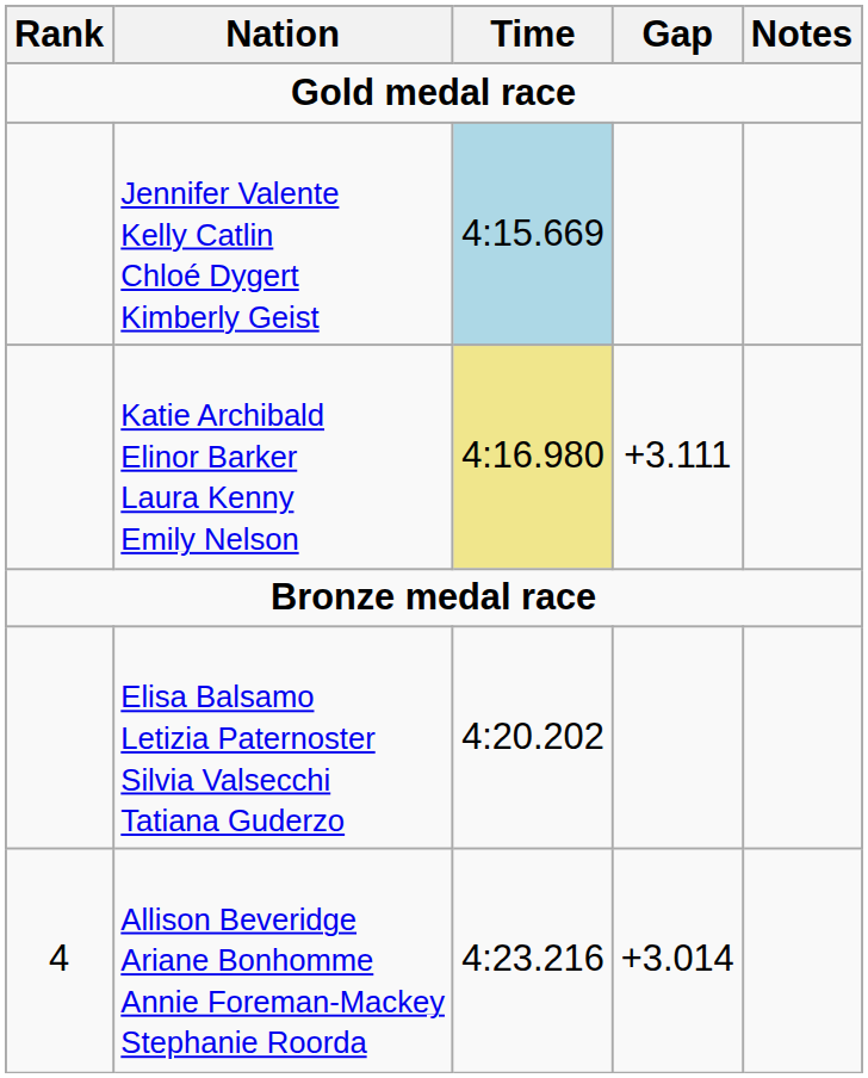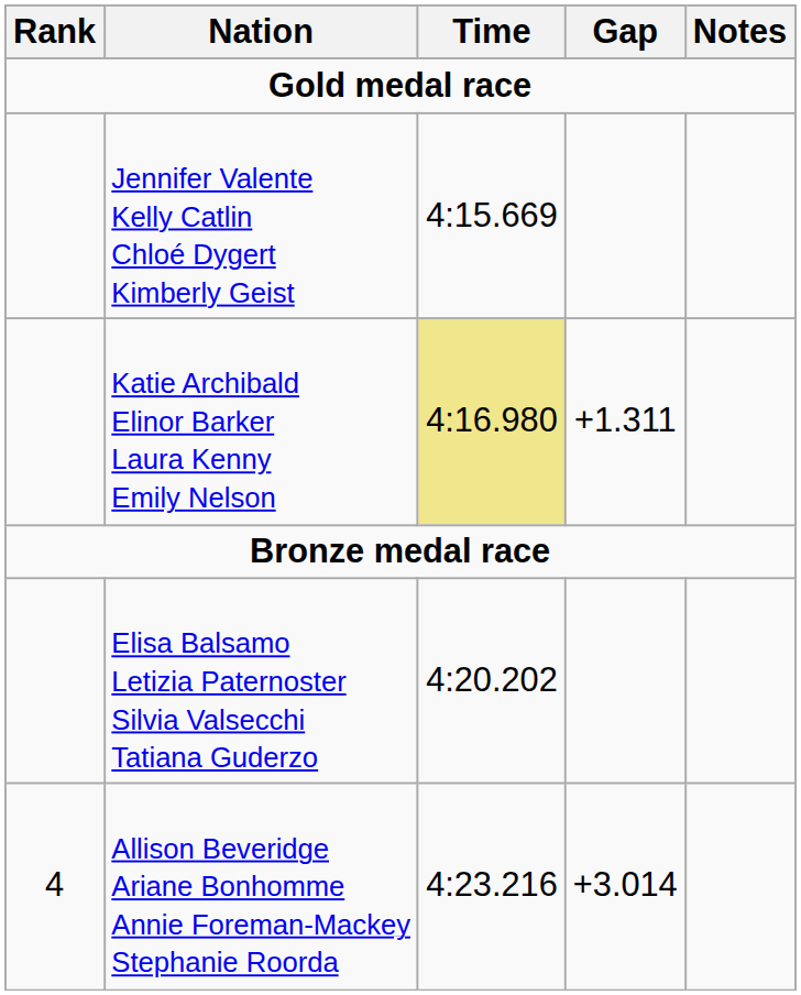 <table class="wikitable sortable" style="text-align:center">
 <tr>
 <th>Rank</th>
 <th>Nation</th>
 <th>Time</th>
 <th>Gap</th>
 <th>Notes</th>
 </tr>
 <tr>
 <td colspan=6><strong>Gold medal race</strong></td>
 </tr>
 <tr>
 <td></td>
 <td align=left><br><small><a href='#'>Jennifer Valente</a><br><a href='#'>Kelly Catlin</a><br><a href='#'>Chloé Dygert</a><br><a href='#'>Kimberly Geist</a></small></td>
-<td style="background: lightblue;">4:15.669</td>
+<td>4:15.669</td>
 <td></td>
 <td></td>
 </tr>
 <tr>
 <td></td>
 <td align=left><br><small><a href='#'>Katie Archibald</a><br><a href='#'>Elinor Barker</a><br><a href='#'>Laura Kenny</a><br><a href='#'>Emily Nelson</a></small></td>
 <td style="background: khaki;">4:16.980</td>
-<td>+3.111</td>
+<td>+1.311</td>
 <td></td>
 </tr>
 <tr>
 <td colspan=6><strong>Bronze medal race</strong></td>
 </tr>
 <tr>
 <td></td>
 <td align=left><br><small><a href='#'>Elisa Balsamo</a><br><a href='#'>Letizia Paternoster</a><br><a href='#'>Silvia Valsecchi</a><br><a href='#'>Tatiana Guderzo</a> </small></td>
 <td>4:20.202</td>
 <td></td>
 <td></td>
 </tr>
 <tr>
 <td>4</td>
 <td align=left><br><small><a href='#'>Allison Beveridge</a><br><a href='#'>Ariane Bonhomme</a><br><a href='#'>Annie Foreman-Mackey</a><br><a href='#'>Stephanie Roorda</a></small></td>
 <td>4:23.216</td>
 <td>+3.014</td>
 <td></td>
 </tr>
 </table>
